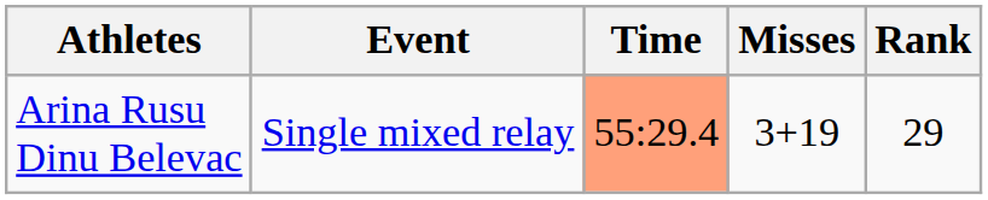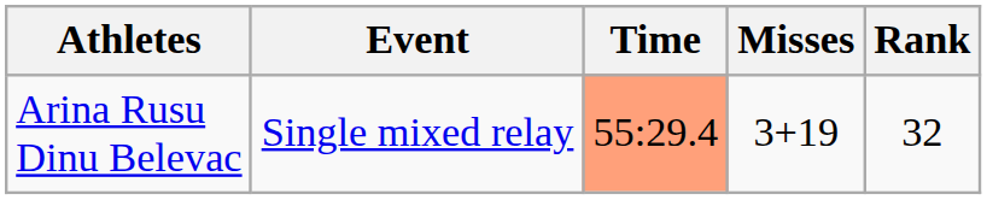 <table class="wikitable" style="font-size:90%">
 <tr>
 <th>Athletes</th>
 <th>Event</th>
 <th>Time</th>
 <th>Misses</th>
 <th>Rank</th>
 </tr>
 <tr align=center>
 <td align=left><a href='#'>Arina Rusu</a> <br><a href='#'>Dinu Belevac</a></td>
 <td align=left><a href='#'>Single mixed relay</a></td>
 <td style="background: lightsalmon;">55:29.4</td>
 <td>3+19</td>
-<td>29</td>
+<td>32</td>
 </tr>
 </table>
